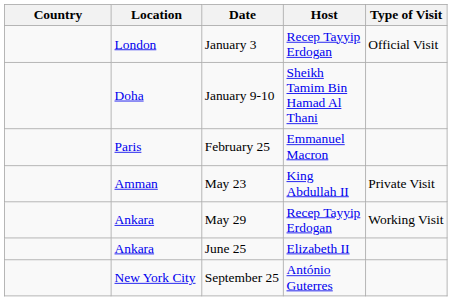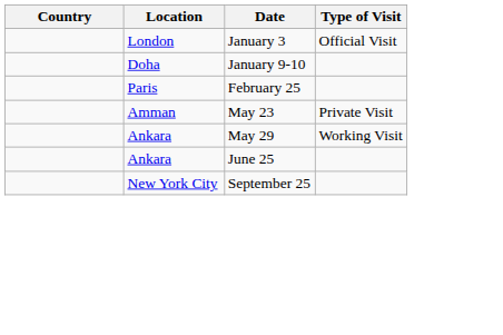 <table class="wikitable">
 <tr>
 <th style="width:120px;">Country</th>
 <th style="width:100px;">Location</th>
 <th style="width:90px;">Date</th>
-<th style="width:90px;">Host</th>
 <th style="width:90px;">Type of Visit</th>
 </tr>
 <tr>
 <td></td>
 <td><a href='#'>London</a></td>
 <td>January 3</td>
-<td><a href='#'>Recep Tayyip Erdogan</a></td>
 <td>Official Visit</td>
 </tr>
 <tr>
 <td></td>
 <td><a href='#'>Doha</a></td>
 <td>January 9-10</td>
-<td><a href='#'>Sheikh Tamim Bin Hamad Al Thani</a></td>
 <td></td>
 </tr>
 <tr>
 <td></td>
 <td><a href='#'>Paris</a></td>
 <td>February 25</td>
-<td><a href='#'>Emmanuel Macron</a></td>
 <td></td>
 </tr>
 <tr>
 <td></td>
 <td><a href='#'>Amman</a></td>
 <td>May 23</td>
-<td><a href='#'>King Abdullah II</a></td>
 <td>Private Visit</td>
 </tr>
 <tr>
 <td></td>
 <td><a href='#'>Ankara</a></td>
 <td>May 29</td>
-<td><a href='#'>Recep Tayyip Erdogan</a></td>
 <td>Working Visit</td>
 </tr>
 <tr>
 <td></td>
 <td><a href='#'>Ankara</a></td>
 <td>June 25</td>
-<td><a href='#'>Elizabeth II</a></td>
 <td></td>
 </tr>
 <tr>
 <td></td>
 <td><a href='#'>New York City</a></td>
 <td>September 25</td>
-<td><a href='#'>António Guterres</a></td>
 <td></td>
 </tr>
 </table>
